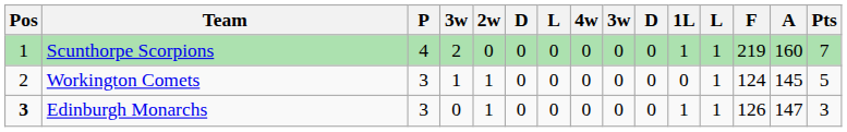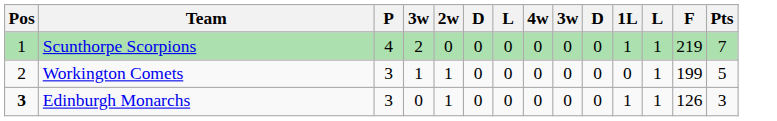 <table class="wikitable" style="font-size: 100%">
 <tr>
 <th width=20>Pos</th>
 <th width=300>Team</th>
 <th width=20>P</th>
 <th width=20>3w</th>
 <th width=20>2w</th>
 <th width=20>D</th>
 <th width=20>L</th>
 <th width=20>4w</th>
 <th width=20>3w</th>
 <th width=20>D</th>
 <th width=20>1L</th>
 <th width=20>L</th>
 <th width=20>F</th>
-<th width=20>A</th>
 <th width=20>Pts</th>
 </tr>
 <tr align=center style="background:#ACE1AF">
 <td>1</td>
 <td align="left"><a href='#'>Scunthorpe Scorpions</a></td>
 <td>4</td>
 <td>2</td>
 <td>0</td>
 <td>0</td>
 <td>0</td>
 <td>0</td>
 <td>0</td>
 <td>0</td>
 <td>1</td>
 <td>1</td>
 <td>219</td>
-<td>160</td>
 <td>7</td>
 </tr>
 <tr align=center>
 <td>2</td>
 <td align="left"><a href='#'>Workington Comets</a></td>
 <td>3</td>
 <td>1</td>
 <td>1</td>
 <td>0</td>
 <td>0</td>
 <td>0</td>
 <td>0</td>
 <td>0</td>
 <td>0</td>
 <td>1</td>
-<td>124</td>
-<td>145</td>
+<td>199</td>
 <td>5</td>
 </tr>
 <tr align=center>
 <td><strong>3</strong></td>
 <td align="left"><a href='#'>Edinburgh Monarchs</a></td>
 <td>3</td>
 <td>0</td>
 <td>1</td>
 <td>0</td>
 <td>0</td>
 <td>0</td>
 <td>0</td>
 <td>0</td>
 <td>1</td>
 <td>1</td>
 <td>126</td>
-<td>147</td>
 <td>3</td>
 </tr>
 </table>
